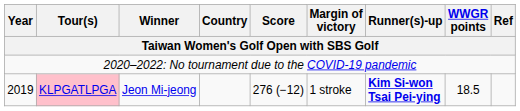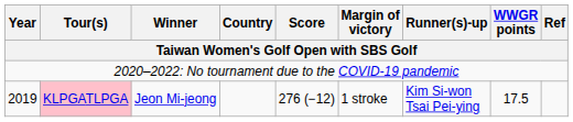 <table class=wikitable style="font-size:95%">
 <tr>
 <th>Year</th>
 <th>Tour(s)</th>
 <th>Winner</th>
 <th>Country</th>
 <th>Score</th>
 <th>Margin of<br>victory</th>
 <th>Runner(s)-up</th>
 <th><a href='#'>WWGR</a><br>points</th>
 <th>Ref</th>
 </tr>
 <tr>
 <th colspan=9>Taiwan Women's Golf Open with SBS Golf</th>
 </tr>
 <tr>
 <td colspan=9 align=center><em>2020–2022: No tournament due to the <a href='#'>COVID-19 pandemic</a></em></td>
 </tr>
 <tr>
 <td align=center>2019</td>
 <td style="background: pink;"><a href='#'>KLPGA</a><a href='#'>TLPGA</a></td>
 <td><a href='#'>Jeon Mi-jeong</a></td>
 <td></td>
 <td align=center>276 (−12)</td>
 <td>1 stroke</td>
-<td><strong> <a href='#'>Kim Si-won</a><br> <a href='#'>Tsai Pei-ying</a></strong></td>
-<td align=center>18.5</td>
+<td> <a href='#'>Kim Si-won</a><br> <a href='#'>Tsai Pei-ying</a></td>
+<td align=center>17.5</td>
 <td></td>
 </tr>
 </table>
